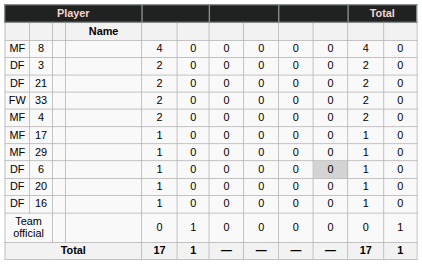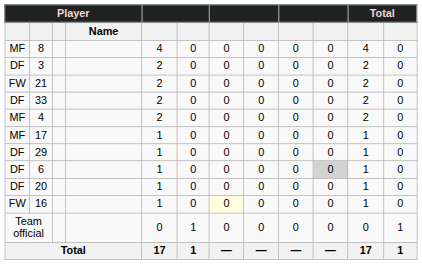 <table class="wikitable sortable" style="text-align:center;">
 <tr>
 <th colspan="4" style="background:#202121; color:#F7D5CF; border:2px solid #898C8F; width:75px;" scope="colgroup">Player</th>
 <th colspan="2" style="background:#202121; color:#F7D5CF; border:2px solid #898C8F; width:75px;" scope="colgroup"></th>
 <th colspan="2" style="background:#202121; color:#F7D5CF; border:2px solid #898C8F; width:75px;" scope="colgroup"></th>
 <th colspan="2" style="background:#202121; color:#F7D5CF; border:2px solid #898C8F; width:75px;" scope="colgroup"></th>
 <th colspan="2" style="background:#202121; color:#F7D5CF; border:2px solid #898C8F; width:75px;" scope="colgroup">Total</th>
 </tr>
 <tr>
 <th style="width:35px;" scope="col"></th>
 <th style="width:35px;" scope="col"></th>
 <th style="width:25px;" scope="col"></th>
 <th style="width:175px;" scope="col">Name</th>
 <th style="width:75px;" scope="col"></th>
 <th style="width:75px;" scope="col"></th>
 <th style="width:75px;" scope="col"></th>
 <th style="width:75px;" scope="col"></th>
 <th style="width:75px;" scope="col"></th>
 <th style="width:75px;" scope="col"></th>
 <th style="width:75px;" scope="col"></th>
 <th style="width:75px;" scope="col"></th>
 </tr>
 <tr>
 <td>MF</td>
 <td>8</td>
 <td></td>
 <td></td>
 <td>4</td>
 <td>0</td>
 <td>0</td>
 <td>0</td>
 <td>0</td>
 <td>0</td>
 <td>4</td>
 <td>0</td>
 </tr>
 <tr>
 <td>DF</td>
 <td>3</td>
 <td></td>
 <td></td>
 <td>2</td>
 <td>0</td>
 <td>0</td>
 <td>0</td>
 <td>0</td>
 <td>0</td>
 <td>2</td>
 <td>0</td>
 </tr>
 <tr>
-<td>DF</td>
+<td>FW</td>
 <td>21</td>
 <td></td>
 <td></td>
 <td>2</td>
 <td>0</td>
 <td>0</td>
 <td>0</td>
 <td>0</td>
 <td>0</td>
 <td>2</td>
 <td>0</td>
 </tr>
 <tr>
-<td>FW</td>
+<td>DF</td>
 <td>33</td>
 <td></td>
 <td></td>
 <td>2</td>
 <td>0</td>
 <td>0</td>
 <td>0</td>
 <td>0</td>
 <td>0</td>
 <td>2</td>
 <td>0</td>
 </tr>
 <tr>
 <td>MF</td>
 <td>4</td>
 <td></td>
 <td></td>
 <td>2</td>
 <td>0</td>
 <td>0</td>
 <td>0</td>
 <td>0</td>
 <td>0</td>
 <td>2</td>
 <td>0</td>
 </tr>
 <tr>
 <td>MF</td>
 <td>17</td>
 <td></td>
 <td></td>
 <td>1</td>
 <td>0</td>
 <td>0</td>
 <td>0</td>
 <td>0</td>
 <td>0</td>
 <td>1</td>
 <td>0</td>
 </tr>
 <tr>
-<td>MF</td>
+<td>DF</td>
 <td>29</td>
 <td></td>
 <td></td>
 <td>1</td>
 <td>0</td>
 <td>0</td>
 <td>0</td>
 <td>0</td>
 <td>0</td>
 <td>1</td>
 <td>0</td>
 </tr>
 <tr>
 <td>DF</td>
 <td>6</td>
 <td></td>
 <td></td>
 <td>1</td>
 <td>0</td>
 <td>0</td>
 <td>0</td>
 <td>0</td>
 <td style="background: lightgrey;">0</td>
 <td>1</td>
 <td>0</td>
 </tr>
 <tr>
 <td>DF</td>
 <td>20</td>
 <td></td>
 <td></td>
 <td>1</td>
 <td>0</td>
 <td>0</td>
 <td>0</td>
 <td>0</td>
 <td>0</td>
 <td>1</td>
 <td>0</td>
 </tr>
 <tr>
-<td>DF</td>
+<td>FW</td>
 <td>16</td>
 <td></td>
 <td></td>
 <td>1</td>
 <td>0</td>
-<td>0</td>
+<td style="background: lightyellow;">0</td>
 <td>0</td>
 <td>0</td>
 <td>0</td>
 <td>1</td>
 <td>0</td>
 </tr>
 <tr>
 <td colspan="2">Team official</td>
 <td></td>
 <td></td>
 <td>0</td>
 <td>1</td>
 <td>0</td>
 <td>0</td>
 <td>0</td>
 <td>0</td>
 <td>0</td>
 <td>1</td>
 </tr>
 <tr>
 <th colspan="4" scope="row">Total</th>
 <th>17</th>
 <th>1</th>
 <th>—</th>
 <th>—</th>
 <th>—</th>
 <th>—</th>
 <th>17</th>
 <th>1</th>
 </tr>
 </table>
